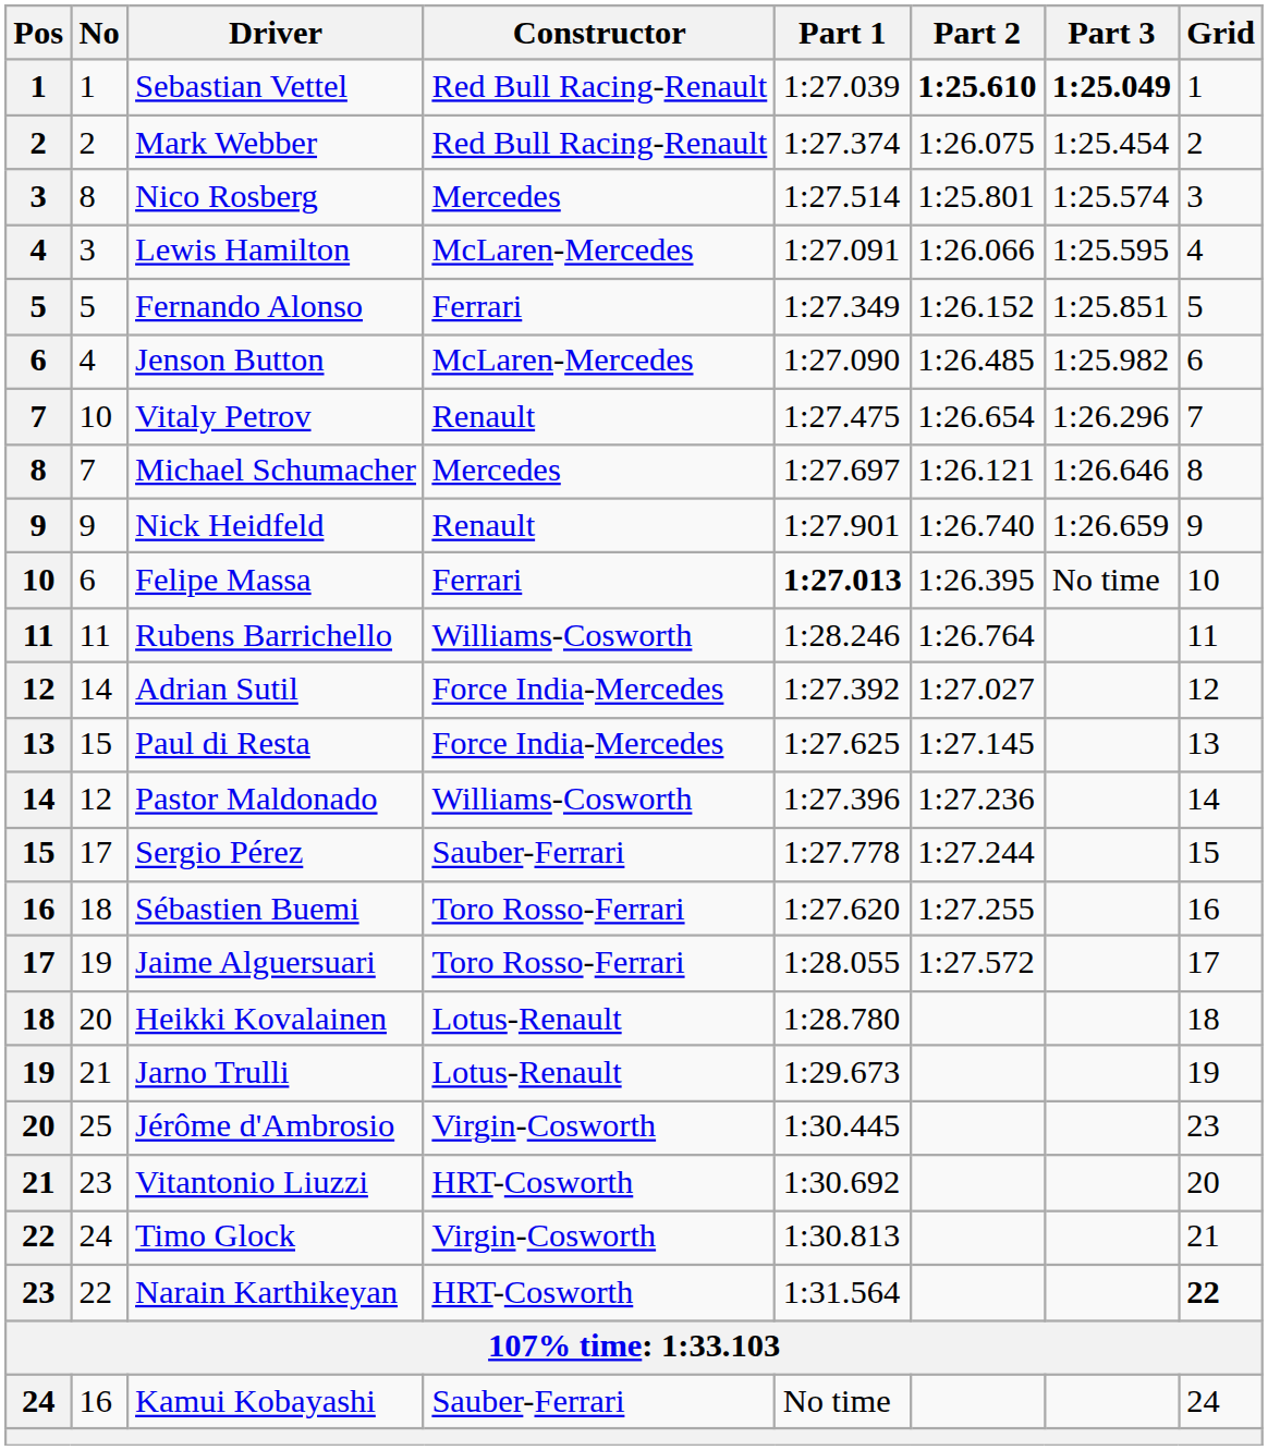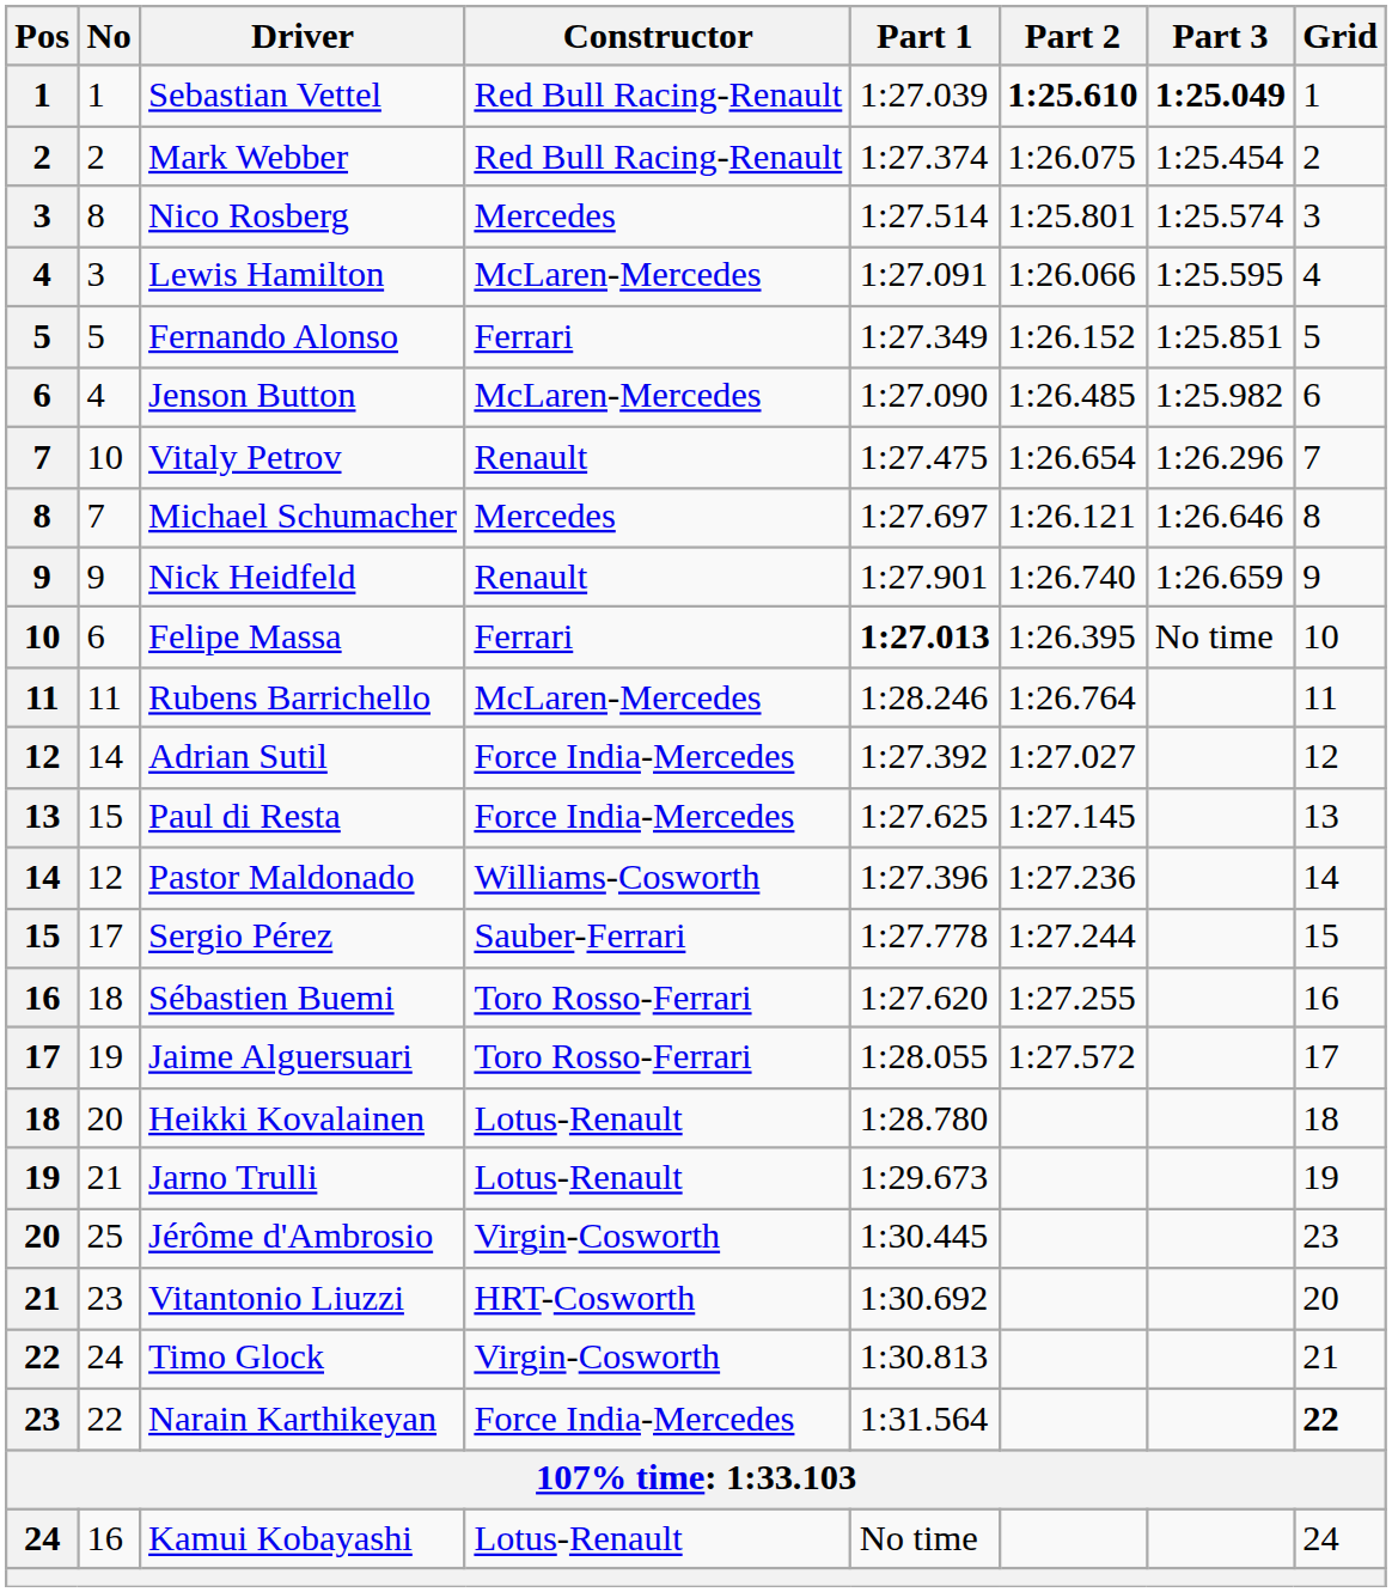 <table class="wikitable sortable" style="font-size:85%">
 <tr>
 <th>Pos</th>
 <th>No</th>
 <th>Driver</th>
 <th>Constructor</th>
 <th>Part 1</th>
 <th>Part 2</th>
 <th>Part 3</th>
 <th>Grid</th>
 </tr>
 <tr>
 <th>1</th>
 <td>1</td>
 <td> <a href='#'>Sebastian Vettel</a></td>
 <td><a href='#'>Red Bull Racing</a>-<a href='#'>Renault</a></td>
 <td>1:27.039</td>
 <td><strong>1:25.610</strong></td>
 <td><strong>1:25.049</strong></td>
 <td>1</td>
 </tr>
 <tr>
 <th>2</th>
 <td>2</td>
 <td> <a href='#'>Mark Webber</a></td>
 <td><a href='#'>Red Bull Racing</a>-<a href='#'>Renault</a></td>
 <td>1:27.374</td>
 <td>1:26.075</td>
 <td>1:25.454</td>
 <td>2</td>
 </tr>
 <tr>
 <th>3</th>
 <td>8</td>
 <td> <a href='#'>Nico Rosberg</a></td>
 <td><a href='#'>Mercedes</a></td>
 <td>1:27.514</td>
 <td>1:25.801</td>
 <td>1:25.574</td>
 <td>3</td>
 </tr>
 <tr>
 <th>4</th>
 <td>3</td>
 <td> <a href='#'>Lewis Hamilton</a></td>
 <td><a href='#'>McLaren</a>-<a href='#'>Mercedes</a></td>
 <td>1:27.091</td>
 <td>1:26.066</td>
 <td>1:25.595</td>
 <td>4</td>
 </tr>
 <tr>
 <th>5</th>
 <td>5</td>
 <td> <a href='#'>Fernando Alonso</a></td>
 <td><a href='#'>Ferrari</a></td>
 <td>1:27.349</td>
 <td>1:26.152</td>
 <td>1:25.851</td>
 <td>5</td>
 </tr>
 <tr>
 <th>6</th>
 <td>4</td>
 <td> <a href='#'>Jenson Button</a></td>
 <td><a href='#'>McLaren</a>-<a href='#'>Mercedes</a></td>
 <td>1:27.090</td>
 <td>1:26.485</td>
 <td>1:25.982</td>
 <td>6</td>
 </tr>
 <tr>
 <th>7</th>
 <td>10</td>
 <td> <a href='#'>Vitaly Petrov</a></td>
 <td><a href='#'>Renault</a></td>
 <td>1:27.475</td>
 <td>1:26.654</td>
 <td>1:26.296</td>
 <td>7</td>
 </tr>
 <tr>
 <th>8</th>
 <td>7</td>
 <td> <a href='#'>Michael Schumacher</a></td>
 <td><a href='#'>Mercedes</a></td>
 <td>1:27.697</td>
 <td>1:26.121</td>
 <td>1:26.646</td>
 <td>8</td>
 </tr>
 <tr>
 <th>9</th>
 <td>9</td>
 <td> <a href='#'>Nick Heidfeld</a></td>
 <td><a href='#'>Renault</a></td>
 <td>1:27.901</td>
 <td>1:26.740</td>
 <td>1:26.659</td>
 <td>9</td>
 </tr>
 <tr>
 <th>10</th>
 <td>6</td>
 <td> <a href='#'>Felipe Massa</a></td>
 <td><a href='#'>Ferrari</a></td>
 <td><strong>1:27.013</strong></td>
 <td>1:26.395</td>
 <td>No time</td>
 <td>10</td>
 </tr>
 <tr>
 <th>11</th>
 <td>11</td>
 <td> <a href='#'>Rubens Barrichello</a></td>
-<td><a href='#'>Williams</a>-<a href='#'>Cosworth</a></td>
+<td><a href='#'>McLaren</a>-<a href='#'>Mercedes</a></td>
 <td>1:28.246</td>
 <td>1:26.764</td>
 <td></td>
 <td>11</td>
 </tr>
 <tr>
 <th>12</th>
 <td>14</td>
 <td> <a href='#'>Adrian Sutil</a></td>
 <td><a href='#'>Force India</a>-<a href='#'>Mercedes</a></td>
 <td>1:27.392</td>
 <td>1:27.027</td>
 <td></td>
 <td>12</td>
 </tr>
 <tr>
 <th>13</th>
 <td>15</td>
 <td> <a href='#'>Paul di Resta</a></td>
 <td><a href='#'>Force India</a>-<a href='#'>Mercedes</a></td>
 <td>1:27.625</td>
 <td>1:27.145</td>
 <td></td>
 <td>13</td>
 </tr>
 <tr>
 <th>14</th>
 <td>12</td>
 <td> <a href='#'>Pastor Maldonado</a></td>
 <td><a href='#'>Williams</a>-<a href='#'>Cosworth</a></td>
 <td>1:27.396</td>
 <td>1:27.236</td>
 <td></td>
 <td>14</td>
 </tr>
 <tr>
 <th>15</th>
 <td>17</td>
 <td> <a href='#'>Sergio Pérez</a></td>
 <td><a href='#'>Sauber</a>-<a href='#'>Ferrari</a></td>
 <td>1:27.778</td>
 <td>1:27.244</td>
 <td></td>
 <td>15</td>
 </tr>
 <tr>
 <th>16</th>
 <td>18</td>
 <td> <a href='#'>Sébastien Buemi</a></td>
 <td><a href='#'>Toro Rosso</a>-<a href='#'>Ferrari</a></td>
 <td>1:27.620</td>
 <td>1:27.255</td>
 <td></td>
 <td>16</td>
 </tr>
 <tr>
 <th>17</th>
 <td>19</td>
 <td> <a href='#'>Jaime Alguersuari</a></td>
 <td><a href='#'>Toro Rosso</a>-<a href='#'>Ferrari</a></td>
 <td>1:28.055</td>
 <td>1:27.572</td>
 <td></td>
 <td>17</td>
 </tr>
 <tr>
 <th>18</th>
 <td>20</td>
 <td> <a href='#'>Heikki Kovalainen</a></td>
 <td><a href='#'>Lotus</a>-<a href='#'>Renault</a></td>
 <td>1:28.780</td>
 <td></td>
 <td></td>
 <td>18</td>
 </tr>
 <tr>
 <th>19</th>
 <td>21</td>
 <td> <a href='#'>Jarno Trulli</a></td>
 <td><a href='#'>Lotus</a>-<a href='#'>Renault</a></td>
 <td>1:29.673</td>
 <td></td>
 <td></td>
 <td>19</td>
 </tr>
 <tr>
 <th>20</th>
 <td>25</td>
 <td> <a href='#'>Jérôme d'Ambrosio</a></td>
 <td><a href='#'>Virgin</a>-<a href='#'>Cosworth</a></td>
 <td>1:30.445</td>
 <td></td>
 <td></td>
 <td>23</td>
 </tr>
 <tr>
 <th>21</th>
 <td>23</td>
 <td> <a href='#'>Vitantonio Liuzzi</a></td>
 <td><a href='#'>HRT</a>-<a href='#'>Cosworth</a></td>
 <td>1:30.692</td>
 <td></td>
 <td></td>
 <td>20</td>
 </tr>
 <tr>
 <th>22</th>
 <td>24</td>
 <td> <a href='#'>Timo Glock</a></td>
 <td><a href='#'>Virgin</a>-<a href='#'>Cosworth</a></td>
 <td>1:30.813</td>
 <td></td>
 <td></td>
 <td>21</td>
 </tr>
 <tr>
 <th>23</th>
 <td>22</td>
 <td> <a href='#'>Narain Karthikeyan</a></td>
-<td><a href='#'>HRT</a>-<a href='#'>Cosworth</a></td>
+<td><a href='#'>Force India</a>-<a href='#'>Mercedes</a></td>
 <td>1:31.564</td>
 <td></td>
 <td></td>
 <td><strong>22</strong></td>
 </tr>
 <tr>
 <th colspan=8><a href='#'>107% time</a>: 1:33.103</th>
 </tr>
 <tr>
 <th>24</th>
 <td>16</td>
 <td> <a href='#'>Kamui Kobayashi</a></td>
-<td><a href='#'>Sauber</a>-<a href='#'>Ferrari</a></td>
+<td><a href='#'>Lotus</a>-<a href='#'>Renault</a></td>
 <td>No time</td>
 <td></td>
 <td></td>
 <td>24</td>
 </tr>
 <tr>
 <th colspan="8"></th>
 </tr>
 </table>
